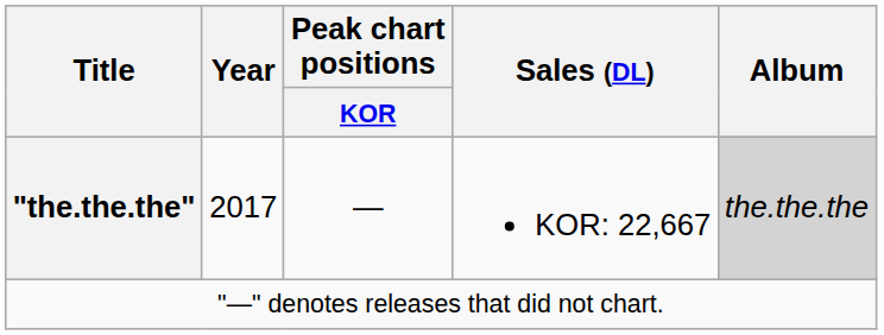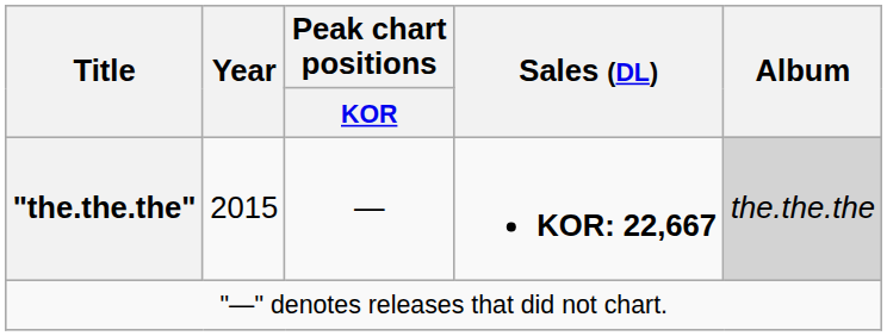 <table class="wikitable plainrowheaders" style="text-align:center;">
 <tr>
 <th scope="col" rowspan="2">Title</th>
 <th scope="col" rowspan="2">Year</th>
 <th scope="col" colspan="1">Peak chart <br> positions</th>
 <th scope="col" rowspan="2">Sales <small>(<a href='#'>DL</a>)</small></th>
 <th scope="col" rowspan="2">Album</th>
 </tr>
 <tr>
 <th><small><a href='#'>KOR</a></small><br></th>
 </tr>
 <tr>
 <th scope="row">"the.the.the"</th>
-<td>2017</td>
+<td>2015</td>
 <td>—</td>
-<td><br><ul><li>KOR: 22,667</li></ul></td>
+<td><strong><br><ul><li>KOR: 22,667</li></ul></strong></td>
 <td style="background: lightgrey;"><em>the.the.the</em></td>
 </tr>
 <tr>
 <td colspan="5" align="center"><small>"—" denotes releases that did not chart.</small></td>
 </tr>
 </table>
